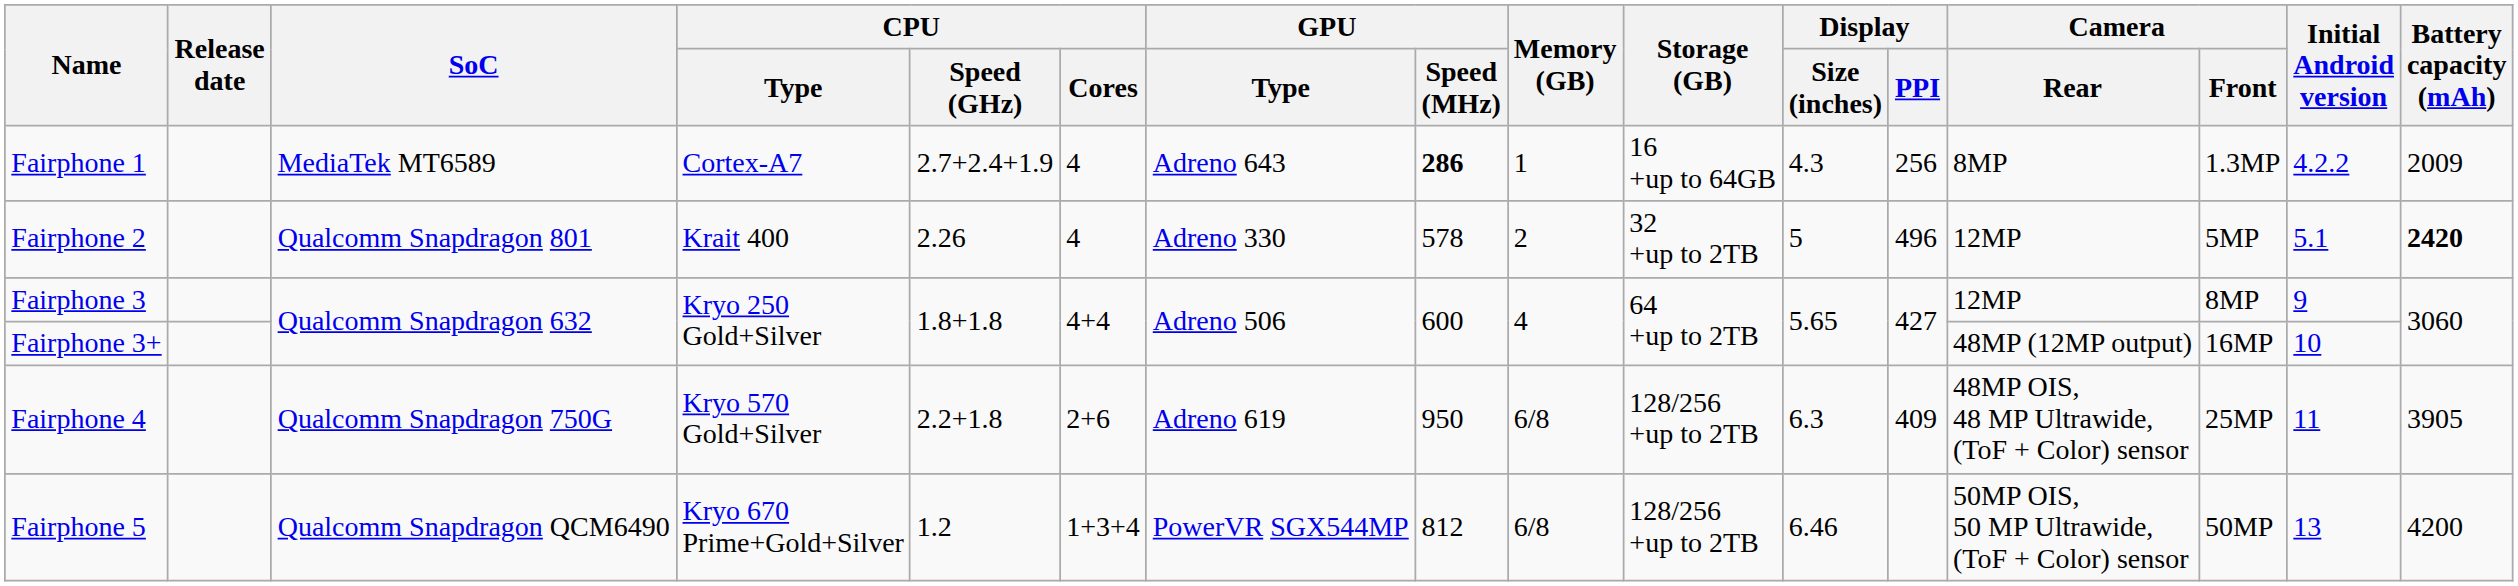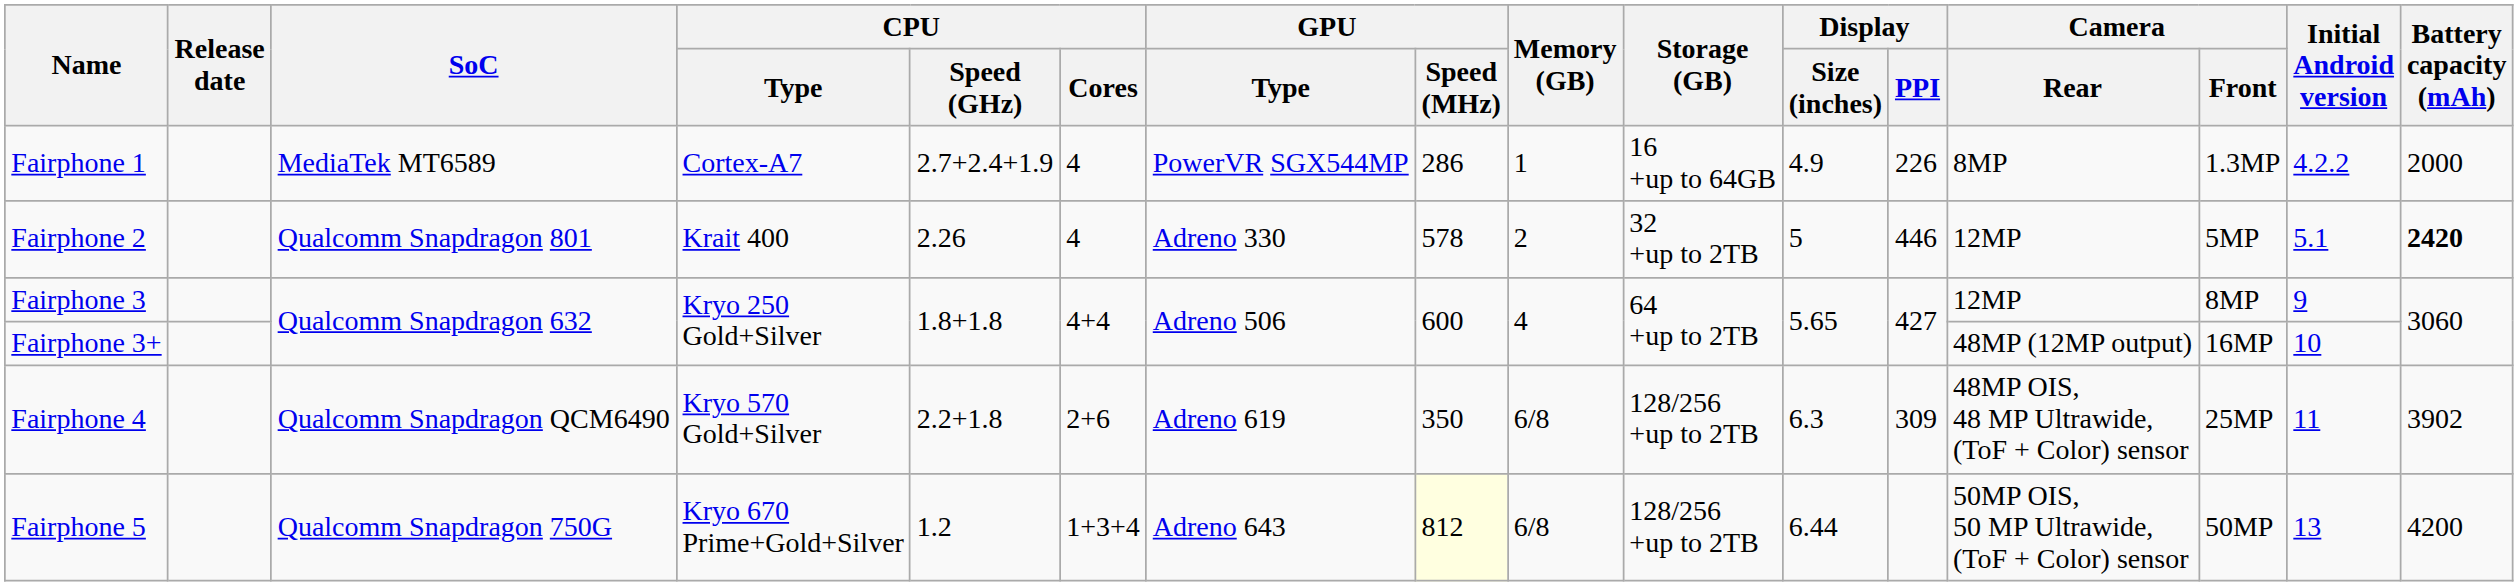 <table class="wikitable sortable">
 <tr>
 <th rowspan=2>Name</th>
 <th rowspan=2>Release<br>date</th>
 <th rowspan=2><a href='#'>SoC</a></th>
 <th colspan=3>CPU</th>
 <th colspan=2>GPU</th>
 <th rowspan=2>Memory<br>(GB)</th>
 <th rowspan=2>Storage<br>(GB)</th>
 <th colspan=2>Display</th>
 <th colspan=2>Camera</th>
 <th rowspan=2>Initial<br><a href='#'>Android<br>version</a></th>
 <th rowspan=2>Battery<br>capacity<br>(<a href='#'>mAh</a>)</th>
 </tr>
 <tr>
 <th>Type</th>
 <th>Speed<br>(GHz)</th>
 <th>Cores</th>
 <th>Type</th>
 <th>Speed<br>(MHz)</th>
 <th>Size<br>(inches)</th>
 <th><a href='#'>PPI</a></th>
 <th>Rear</th>
 <th>Front</th>
 </tr>
 <tr>
 <td><a href='#'>Fairphone 1</a></td>
 <td></td>
 <td><a href='#'>MediaTek</a> MT6589</td>
 <td><a href='#'>Cortex-A7</a></td>
 <td>2.7+2.4+1.9</td>
 <td>4</td>
-<td><a href='#'>Adreno</a> 643</td>
-<td><strong>286</strong></td>
+<td><a href='#'>PowerVR</a> <a href='#'>SGX544MP</a></td>
+<td>286</td>
 <td>1</td>
 <td>16<br>+up to 64GB</td>
-<td>4.3</td>
-<td>256</td>
+<td>4.9</td>
+<td>226</td>
 <td>8MP</td>
 <td>1.3MP</td>
 <td><a href='#'>4.2.2</a></td>
-<td>2009</td>
+<td>2000</td>
 </tr>
 <tr>
 <td><a href='#'>Fairphone 2</a></td>
 <td></td>
 <td><a href='#'>Qualcomm Snapdragon</a> <a href='#'>801</a></td>
 <td><a href='#'>Krait</a> 400</td>
 <td>2.26</td>
 <td>4</td>
 <td><a href='#'>Adreno</a> 330</td>
 <td>578</td>
 <td>2</td>
 <td>32<br>+up to 2TB</td>
 <td>5</td>
-<td>496</td>
+<td>446</td>
 <td>12MP</td>
 <td>5MP</td>
 <td><a href='#'>5.1</a></td>
 <td><strong>2420</strong></td>
 </tr>
 <tr>
 <td><a href='#'>Fairphone 3</a></td>
 <td></td>
 <td rowspan="2"><a href='#'>Qualcomm Snapdragon</a> <a href='#'>632</a></td>
 <td rowspan="2"><a href='#'>Kryo 250</a><br>Gold+Silver</td>
 <td rowspan="2">1.8+1.8</td>
 <td rowspan="2">4+4</td>
 <td rowspan="2"><a href='#'>Adreno</a> 506</td>
 <td rowspan="2">600</td>
 <td rowspan="2">4</td>
 <td rowspan="2">64<br>+up to 2TB</td>
 <td rowspan="2">5.65</td>
 <td rowspan="2">427</td>
 <td>12MP</td>
 <td>8MP</td>
 <td><a href='#'>9</a></td>
 <td rowspan="2">3060</td>
 </tr>
 <tr>
 <td><a href='#'>Fairphone 3+</a></td>
 <td></td>
 <td>48MP (12MP output)</td>
 <td>16MP</td>
 <td><a href='#'>10</a></td>
 </tr>
 <tr>
 <td><a href='#'>Fairphone 4</a></td>
 <td></td>
-<td><a href='#'>Qualcomm Snapdragon</a> <a href='#'>750G</a></td>
+<td><a href='#'>Qualcomm Snapdragon</a> QCM6490</td>
 <td><a href='#'>Kryo 570</a><br>Gold+Silver</td>
 <td>2.2+1.8</td>
 <td>2+6</td>
 <td><a href='#'>Adreno</a> 619</td>
-<td>950</td>
+<td>350</td>
 <td>6/8</td>
 <td>128/256<br>+up to 2TB</td>
 <td>6.3</td>
-<td>409</td>
+<td>309</td>
 <td>48MP OIS,<br>48 MP Ultrawide,<br>(ToF + Color) sensor</td>
 <td>25MP</td>
 <td><a href='#'>11</a></td>
-<td>3905</td>
+<td>3902</td>
 </tr>
 <tr>
 <td><a href='#'>Fairphone 5</a></td>
 <td></td>
-<td><a href='#'>Qualcomm Snapdragon</a> QCM6490</td>
+<td><a href='#'>Qualcomm Snapdragon</a> <a href='#'>750G</a></td>
 <td><a href='#'>Kryo 670</a><br>Prime+Gold+Silver</td>
 <td>1.2</td>
 <td>1+3+4</td>
-<td><a href='#'>PowerVR</a> <a href='#'>SGX544MP</a></td>
-<td>812</td>
+<td><a href='#'>Adreno</a> 643</td>
+<td style="background: lightyellow;">812</td>
 <td>6/8</td>
 <td>128/256<br>+up to 2TB</td>
-<td>6.46</td>
+<td>6.44</td>
 <td></td>
 <td>50MP OIS,<br>50 MP Ultrawide,<br>(ToF + Color) sensor</td>
 <td>50MP</td>
 <td><a href='#'>13</a></td>
 <td>4200</td>
 </tr>
 </table>
